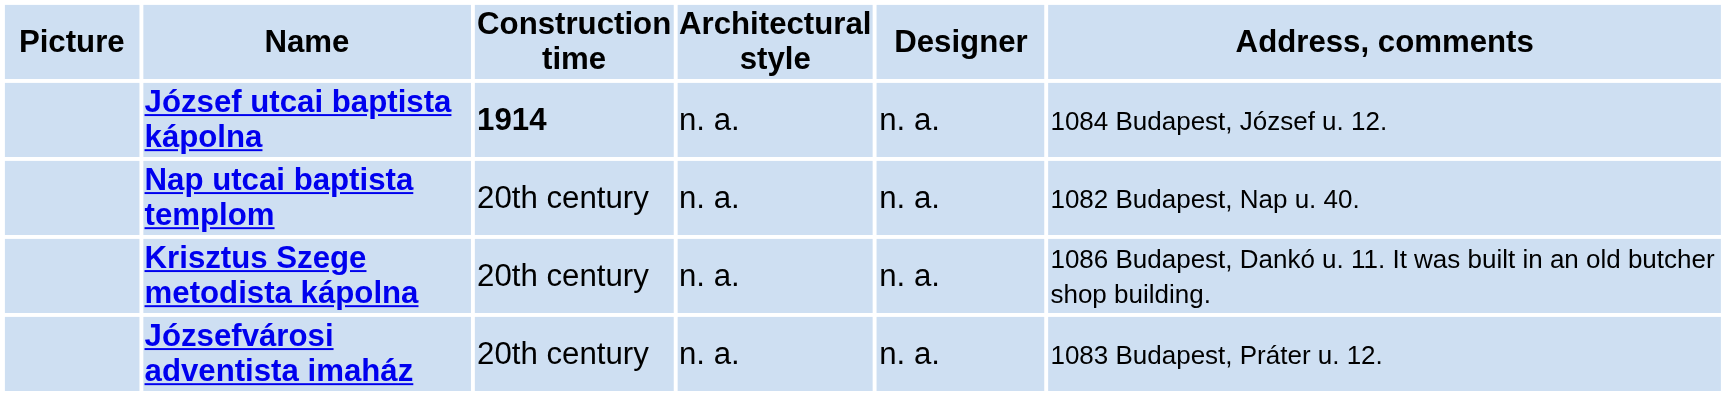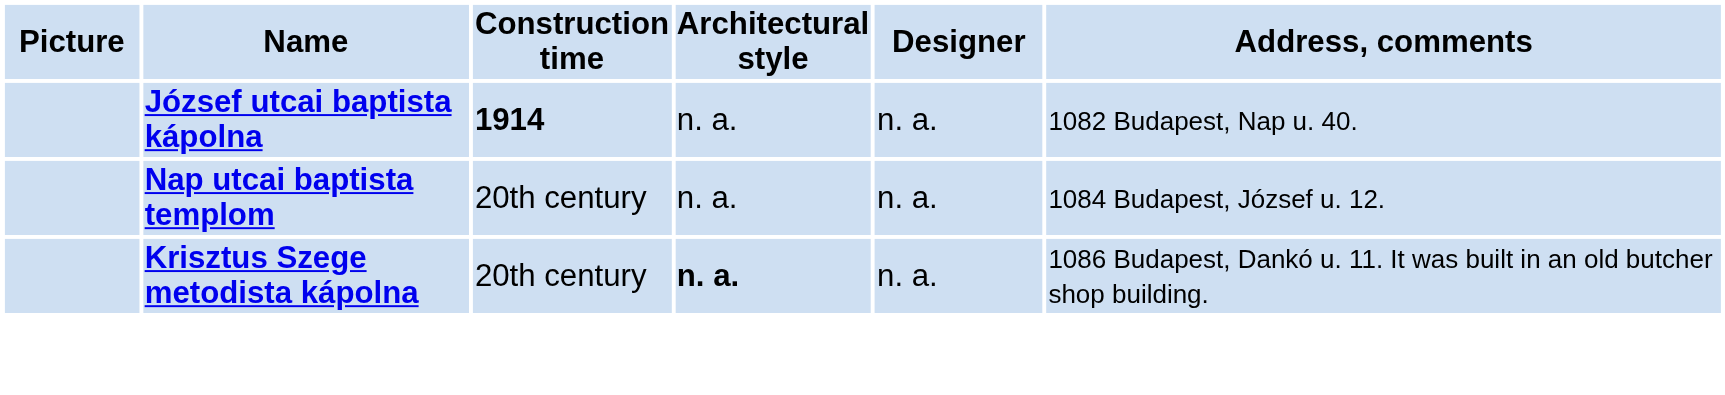 <table width="100%">
 <tr>
 <th bgcolor="#CEDFF2" width="8%">Picture</th>
 <th bgcolor="#CEDFF2" width="20%">Name</th>
 <th bgcolor="#CEDFF2" width="10%">Construction time</th>
 <th bgcolor="#CEDFF2" width="10%">Architectural style</th>
 <th bgcolor="#CEDFF2" width="10%">Designer</th>
 <th bgcolor="#CEDFF2" width="42%">Address, comments</th>
 </tr>
 <tr>
 <td bgcolor="#CEDFF2"></td>
 <td bgcolor="#CEDFF2"><strong><a href='#'>József utcai baptista kápolna</a></strong></td>
 <td bgcolor="#CEDFF2"><strong>1914</strong></td>
 <td bgcolor="#CEDFF2">n. a.</td>
 <td bgcolor="#CEDFF2">n. a.</td>
-<td bgcolor="#CEDFF2"><small>1084 Budapest, József u. 12. </small></td>
+<td bgcolor="#CEDFF2"><small>1082 Budapest, Nap u. 40. </small></td>
 </tr>
 <tr>
 <td bgcolor="#CEDFF2"></td>
 <td bgcolor="#CEDFF2"><strong><a href='#'>Nap utcai baptista templom</a></strong></td>
 <td bgcolor="#CEDFF2">20th century</td>
 <td bgcolor="#CEDFF2">n. a.</td>
 <td bgcolor="#CEDFF2">n. a.</td>
-<td bgcolor="#CEDFF2"><small>1082 Budapest, Nap u. 40. </small></td>
+<td bgcolor="#CEDFF2"><small>1084 Budapest, József u. 12. </small></td>
 </tr>
 <tr>
 <td bgcolor="#CEDFF2"></td>
 <td bgcolor="#CEDFF2"><strong><a href='#'>Krisztus Szege metodista kápolna</a></strong></td>
 <td bgcolor="#CEDFF2">20th century</td>
-<td bgcolor="#CEDFF2">n. a.</td>
+<td bgcolor="#CEDFF2"><strong>n. a.</strong></td>
 <td bgcolor="#CEDFF2">n. a.</td>
 <td bgcolor="#CEDFF2"><small>1086 Budapest, Dankó u. 11. It was built in an old butcher shop building.</small></td>
 </tr>
-<tr>
-<td bgcolor="#CEDFF2"></td>
-<td bgcolor="#CEDFF2"><strong><a href='#'>Józsefvárosi adventista imaház</a></strong></td>
-<td bgcolor="#CEDFF2">20th century</td>
-<td bgcolor="#CEDFF2">n. a.</td>
-<td bgcolor="#CEDFF2">n. a.</td>
-<td bgcolor="#CEDFF2"><small>1083 Budapest, Práter u. 12.</small></td>
-</tr>
 </table>
